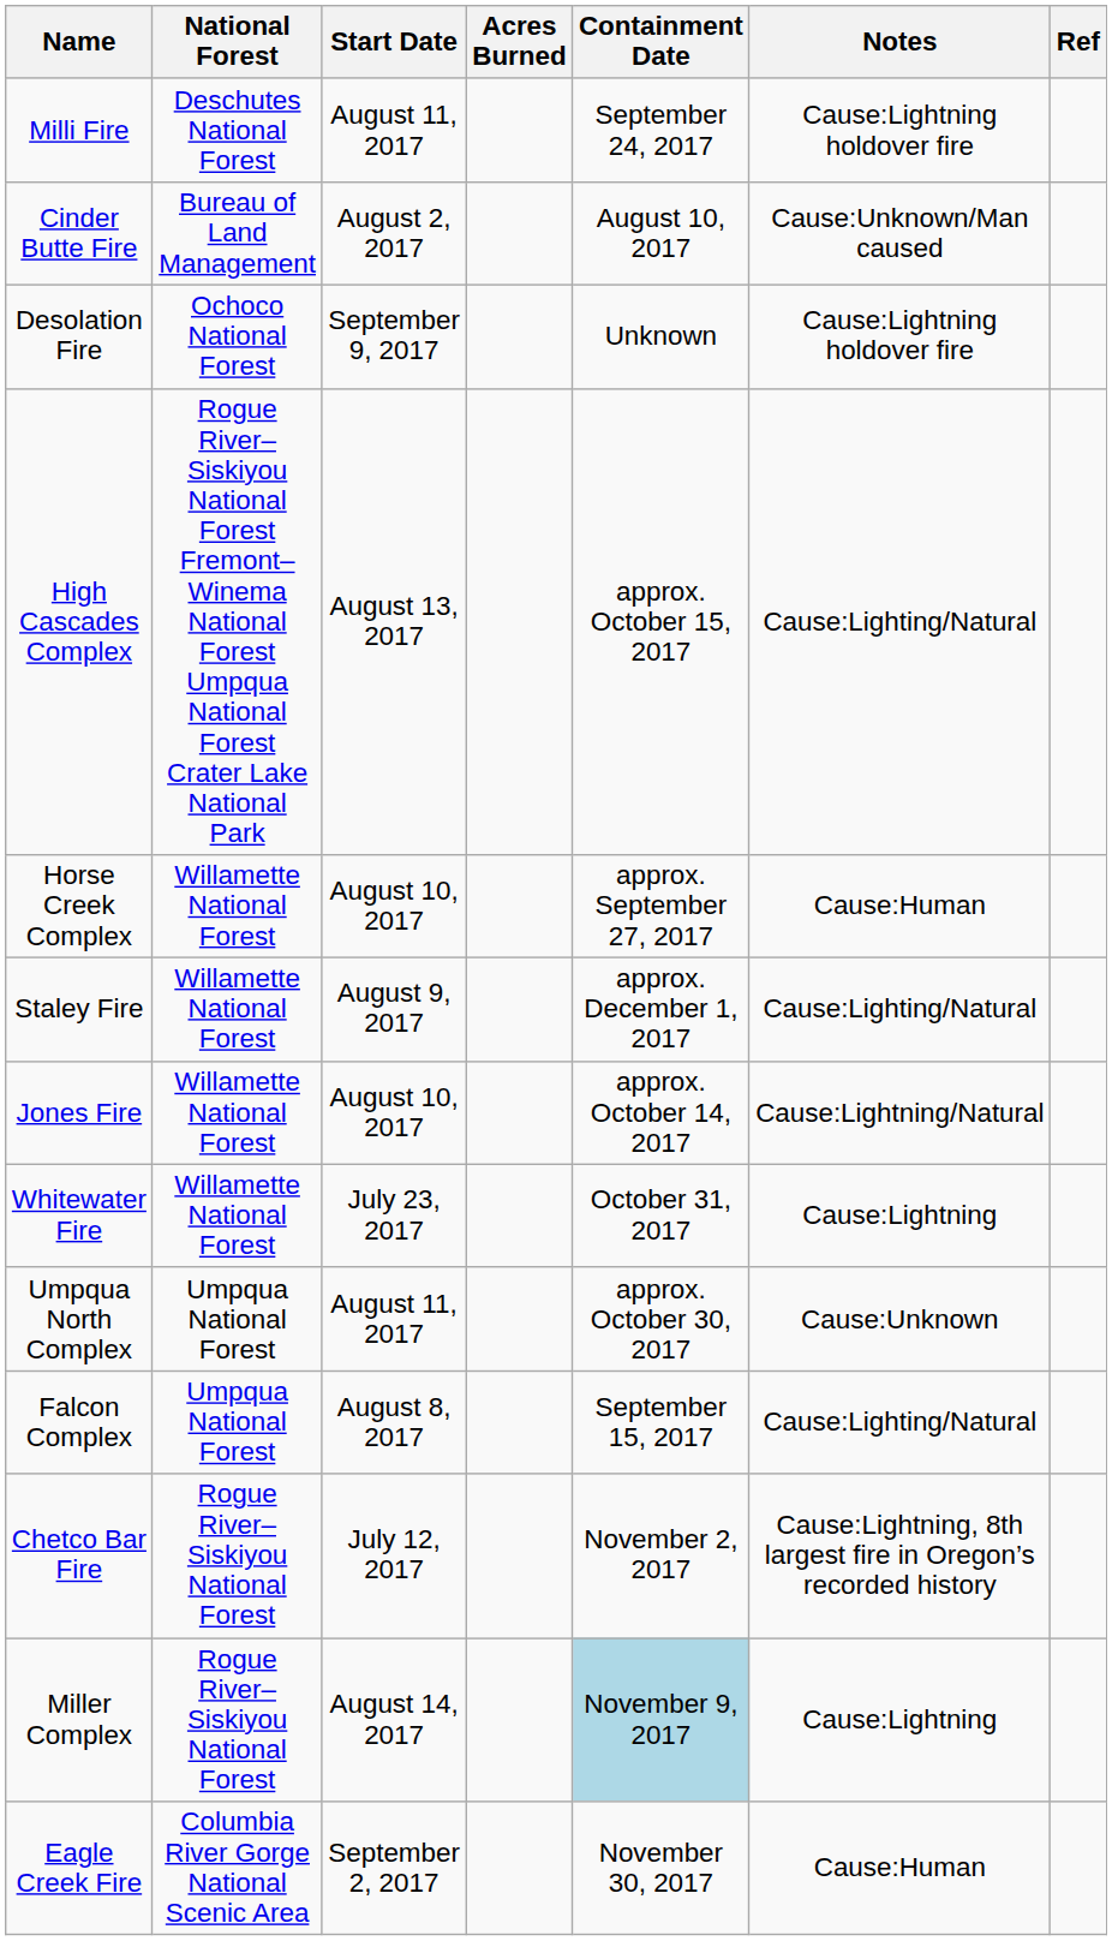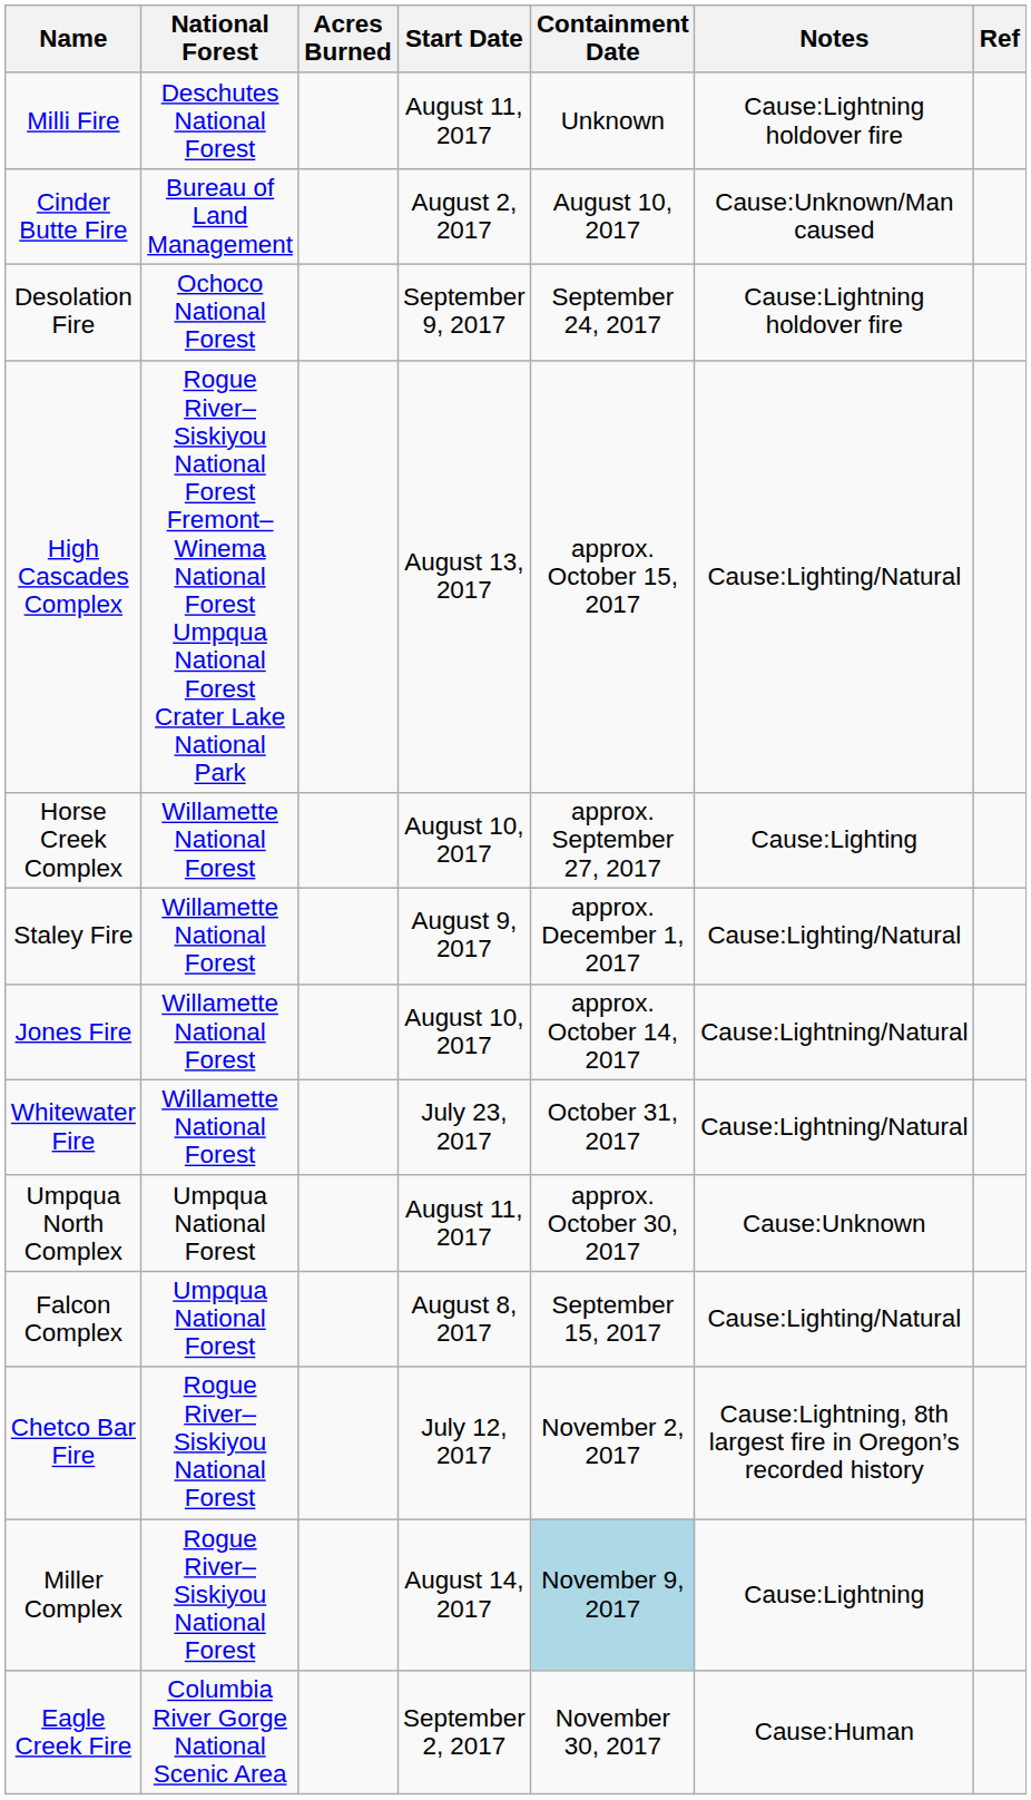 <table class="wikitable sortable" style="text-align:center;">
 <tr>
 <th>Name</th>
 <th>National Forest</th>
+<th>Acres Burned</th>
 <th>Start Date</th>
-<th>Acres Burned</th>
 <th>Containment Date</th>
 <th>Notes</th>
 <th class="unsortable">Ref</th>
 </tr>
 <tr>
 <td><a href='#'>Milli Fire</a></td>
 <td><a href='#'>Deschutes National Forest</a></td>
+<td></td>
 <td>August 11, 2017</td>
-<td></td>
-<td>September 24, 2017</td>
+<td>Unknown</td>
 <td>Cause:Lightning holdover fire</td>
 <td></td>
 </tr>
 <tr>
 <td><a href='#'>Cinder Butte Fire</a></td>
 <td><a href='#'>Bureau of Land Management</a></td>
+<td></td>
 <td>August 2, 2017</td>
-<td></td>
 <td>August 10, 2017</td>
 <td>Cause:Unknown/Man caused</td>
 <td></td>
 </tr>
 <tr>
 <td>Desolation Fire</td>
 <td><a href='#'>Ochoco National Forest</a></td>
+<td></td>
 <td>September 9, 2017</td>
-<td></td>
-<td>Unknown</td>
+<td>September 24, 2017</td>
 <td>Cause:Lightning holdover fire</td>
 <td></td>
 </tr>
 <tr>
 <td><a href='#'>High Cascades Complex</a></td>
 <td><a href='#'>Rogue River–Siskiyou National Forest</a> <a href='#'>Fremont–Winema National Forest</a> <a href='#'>Umpqua National Forest</a> <a href='#'>Crater Lake National Park</a></td>
+<td></td>
 <td>August 13, 2017</td>
-<td></td>
 <td>approx. October 15, 2017</td>
 <td>Cause:Lighting/Natural</td>
 <td></td>
 </tr>
 <tr>
 <td>Horse Creek Complex</td>
 <td><a href='#'>Willamette National Forest</a></td>
+<td></td>
 <td>August 10, 2017</td>
-<td></td>
 <td>approx. September 27, 2017</td>
-<td>Cause:Human</td>
+<td>Cause:Lighting</td>
 <td></td>
 </tr>
 <tr>
 <td>Staley Fire</td>
 <td><a href='#'>Willamette National Forest</a></td>
+<td></td>
 <td>August 9, 2017</td>
-<td></td>
 <td>approx. December 1, 2017</td>
 <td>Cause:Lighting/Natural</td>
 <td></td>
 </tr>
 <tr>
 <td><a href='#'>Jones Fire</a></td>
 <td><a href='#'>Willamette National Forest</a></td>
+<td></td>
 <td>August 10, 2017</td>
-<td></td>
 <td>approx. October 14, 2017</td>
 <td>Cause:Lightning/Natural</td>
 <td></td>
 </tr>
 <tr>
 <td><a href='#'>Whitewater Fire</a></td>
 <td><a href='#'>Willamette National Forest</a></td>
+<td></td>
 <td>July 23, 2017</td>
-<td></td>
 <td>October 31, 2017</td>
-<td>Cause:Lightning</td>
+<td>Cause:Lightning/Natural</td>
 <td></td>
 </tr>
 <tr>
 <td>Umpqua North Complex</td>
 <td>Umpqua National Forest</td>
+<td></td>
 <td>August 11, 2017</td>
-<td></td>
 <td>approx. October 30, 2017</td>
 <td>Cause:Unknown</td>
 <td></td>
 </tr>
 <tr>
 <td>Falcon Complex</td>
 <td><a href='#'>Umpqua National Forest</a></td>
+<td></td>
 <td>August 8, 2017</td>
-<td></td>
 <td>September 15, 2017</td>
 <td>Cause:Lighting/Natural</td>
 <td></td>
 </tr>
 <tr>
 <td><a href='#'>Chetco Bar Fire</a></td>
 <td><a href='#'>Rogue River–Siskiyou National Forest</a></td>
+<td></td>
 <td>July 12, 2017</td>
-<td></td>
 <td>November 2, 2017</td>
 <td>Cause:Lightning, 8th largest fire in Oregon’s recorded history</td>
 <td></td>
 </tr>
 <tr>
 <td>Miller Complex</td>
 <td><a href='#'>Rogue River–Siskiyou National Forest</a></td>
+<td></td>
 <td>August 14, 2017</td>
-<td></td>
 <td style="background: lightblue;">November 9, 2017</td>
 <td>Cause:Lightning</td>
 <td></td>
 </tr>
 <tr>
 <td><a href='#'>Eagle Creek Fire</a></td>
 <td><a href='#'>Columbia River Gorge National Scenic Area</a></td>
+<td></td>
 <td>September 2, 2017</td>
-<td></td>
 <td>November 30, 2017</td>
 <td>Cause:Human</td>
 <td></td>
 </tr>
 </table>
